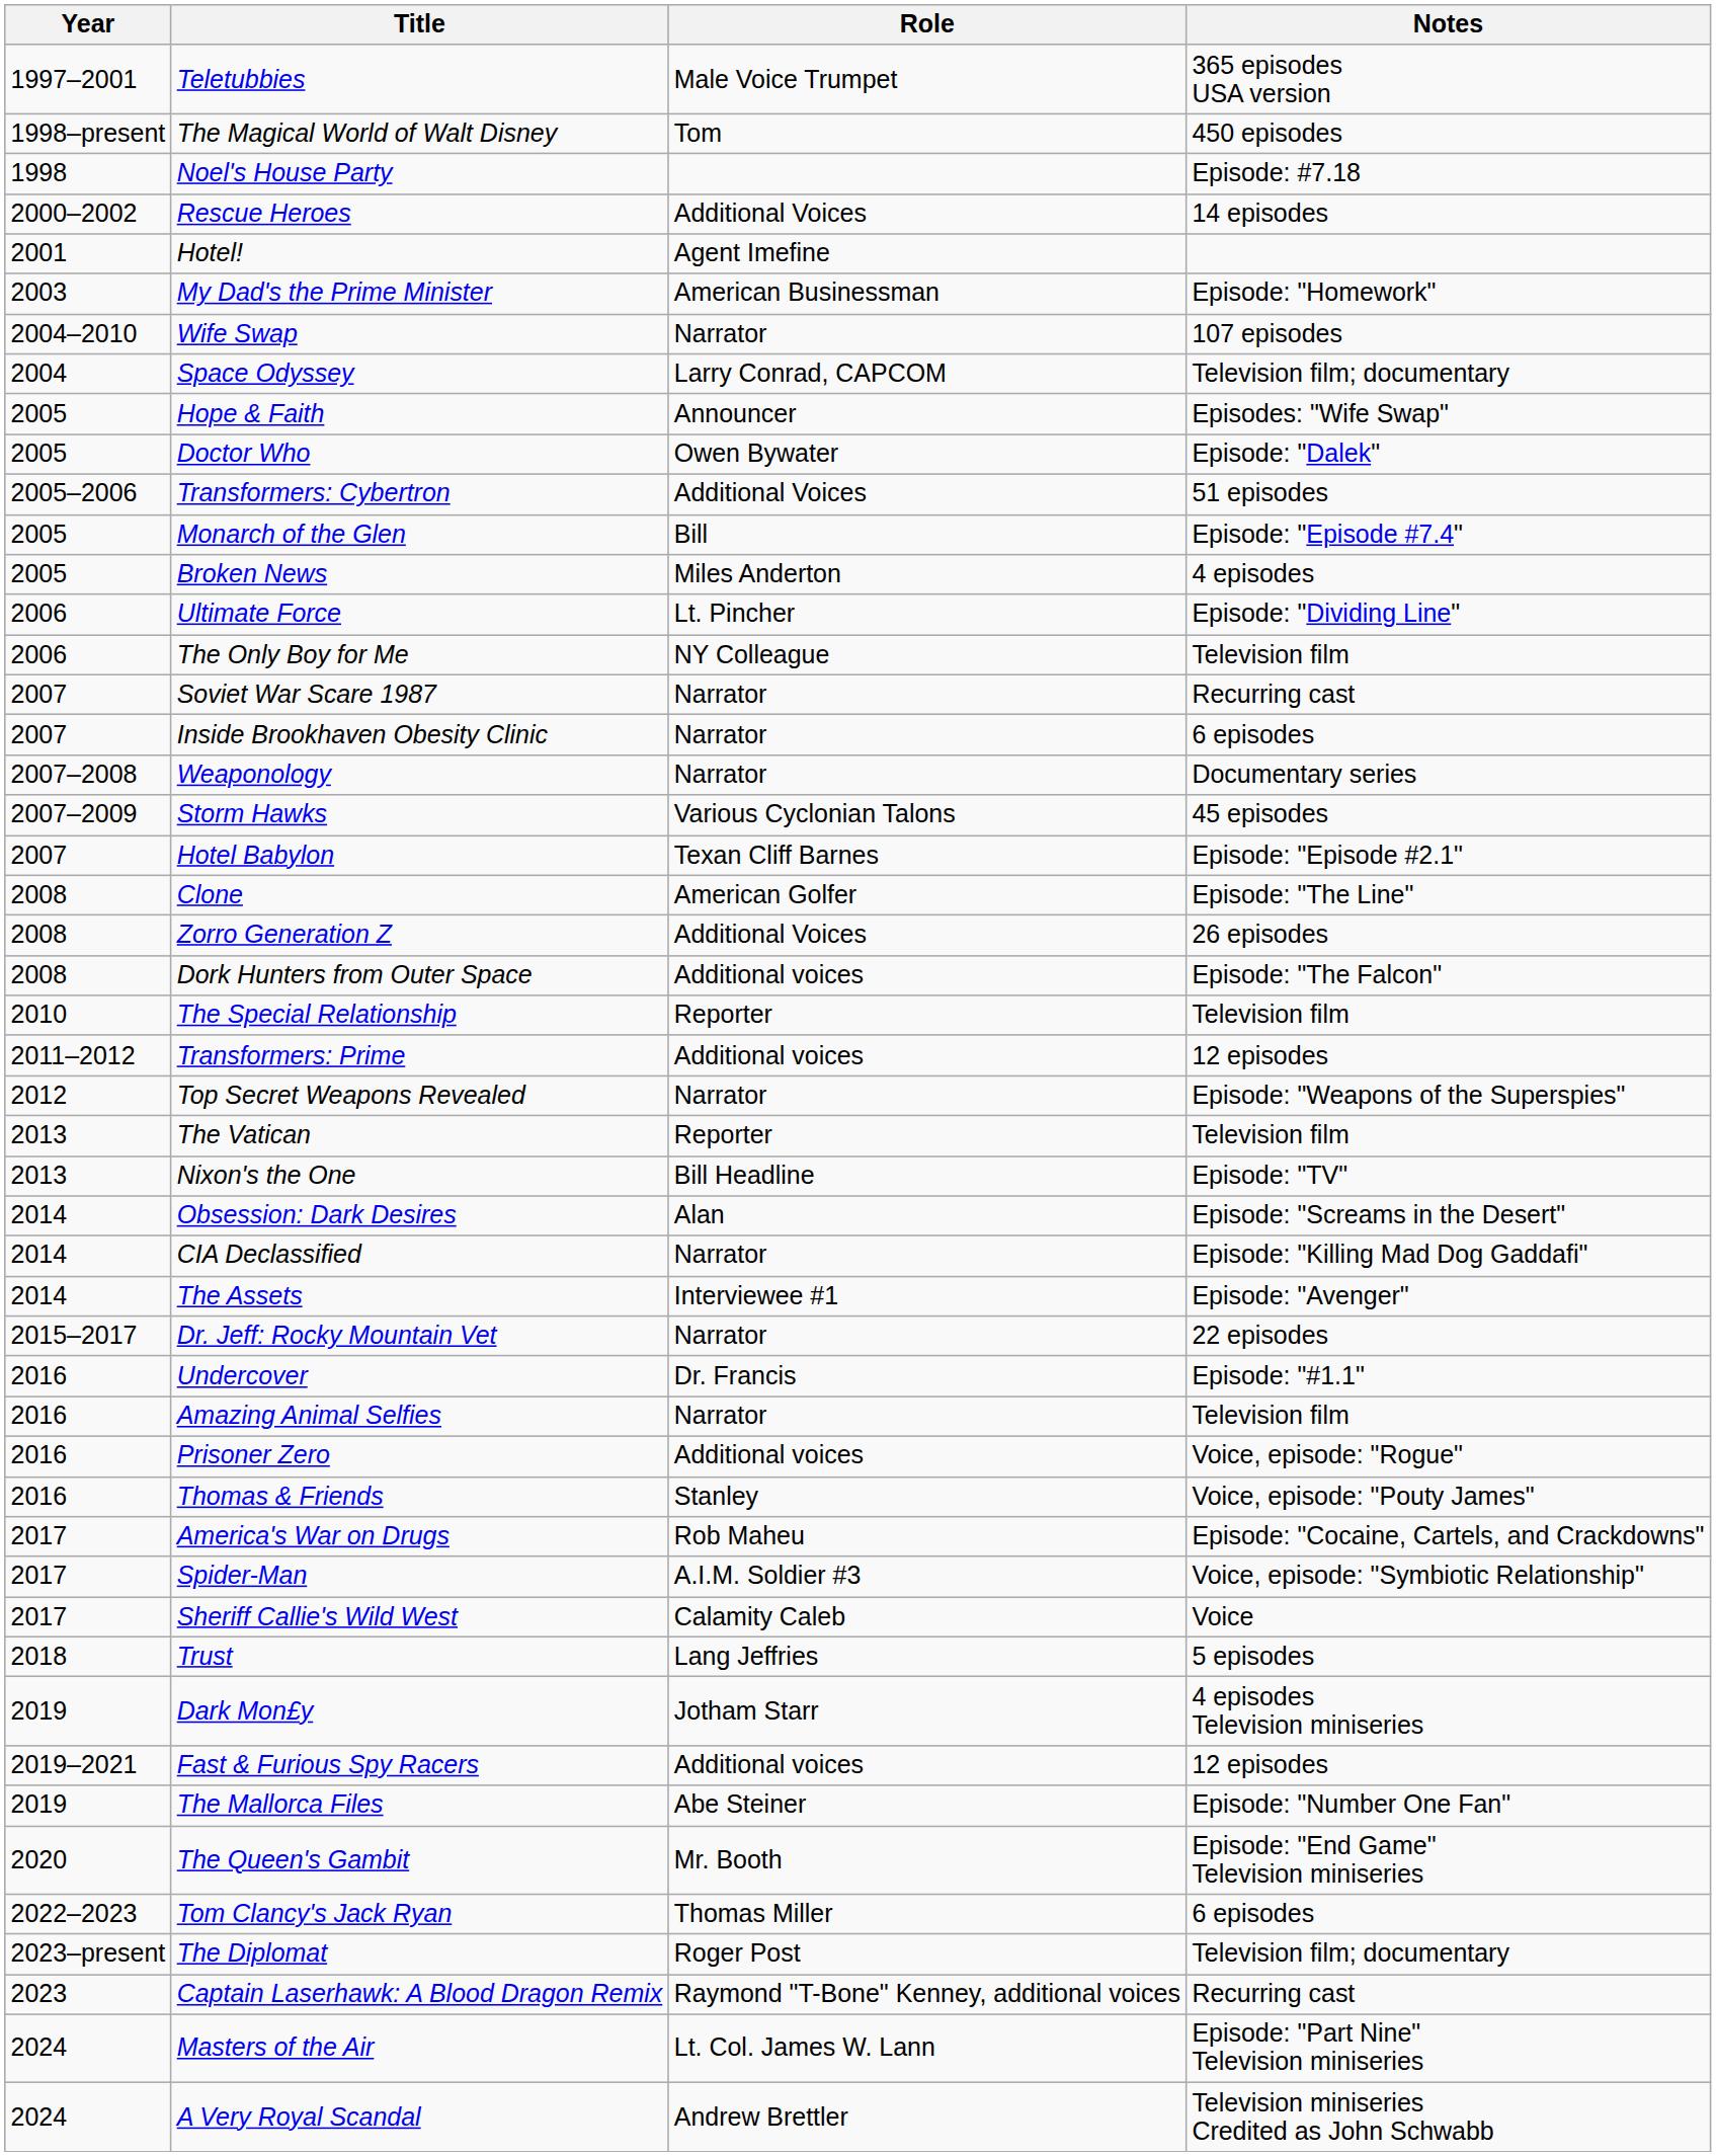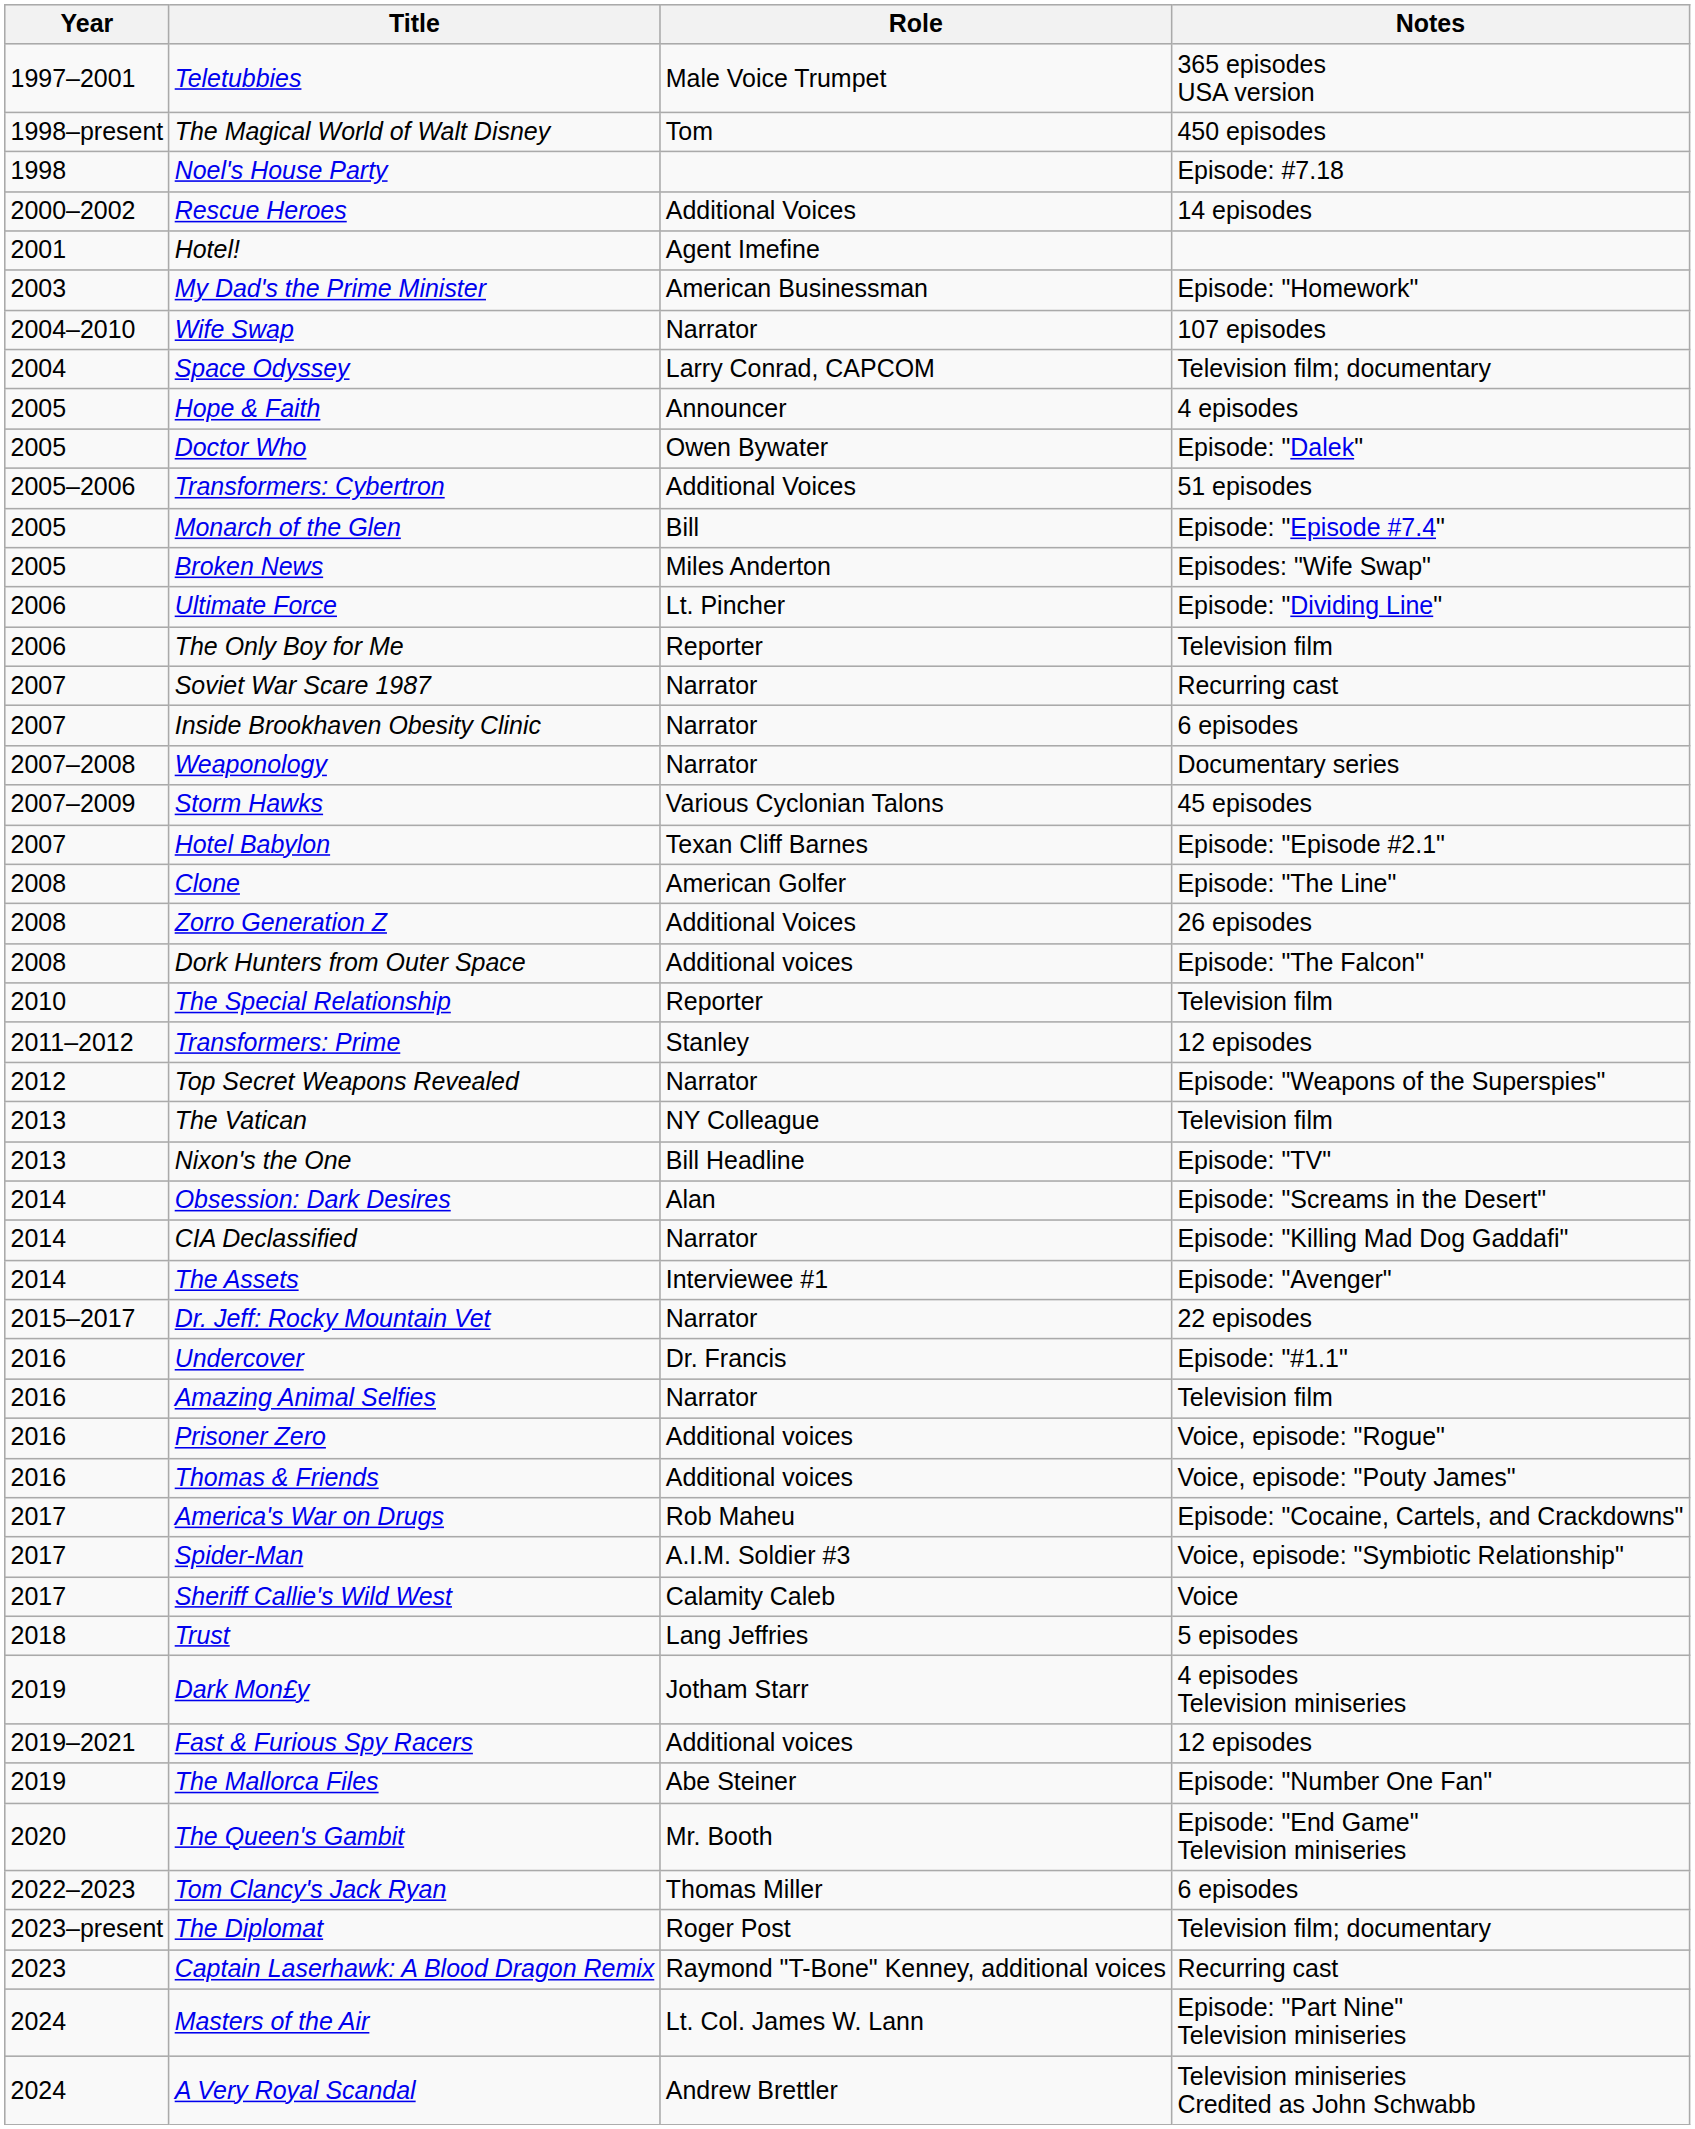 <table class="wikitable sortable">
 <tr>
 <th>Year</th>
 <th>Title</th>
 <th>Role</th>
 <th>Notes</th>
 </tr>
 <tr>
 <td>1997–2001</td>
 <td><em><a href='#'>Teletubbies</a></em></td>
 <td>Male Voice Trumpet</td>
 <td>365 episodes<br>USA version</td>
 </tr>
 <tr>
 <td>1998–present</td>
 <td><em>The Magical World of Walt Disney</em></td>
 <td>Tom</td>
 <td>450 episodes</td>
 </tr>
 <tr>
 <td>1998</td>
 <td><em><a href='#'>Noel's House Party</a></em></td>
 <td></td>
 <td>Episode: #7.18</td>
 </tr>
 <tr>
 <td>2000–2002</td>
 <td><em><a href='#'>Rescue Heroes</a></em></td>
 <td>Additional Voices</td>
 <td>14 episodes</td>
 </tr>
 <tr>
 <td>2001</td>
 <td><em>Hotel!</em></td>
 <td>Agent Imefine</td>
 <td></td>
 </tr>
 <tr>
 <td>2003</td>
 <td><em><a href='#'>My Dad's the Prime Minister</a></em></td>
 <td>American Businessman</td>
 <td>Episode: "Homework"</td>
 </tr>
 <tr>
 <td>2004–2010</td>
 <td><em><a href='#'>Wife Swap</a></em></td>
 <td>Narrator</td>
 <td>107 episodes</td>
 </tr>
 <tr>
 <td>2004</td>
 <td><em><a href='#'>Space Odyssey</a></em></td>
 <td>Larry Conrad, CAPCOM</td>
 <td>Television film; documentary</td>
 </tr>
 <tr>
 <td>2005</td>
 <td><em><a href='#'>Hope & Faith</a></em></td>
 <td>Announcer</td>
-<td>Episodes: "Wife Swap"</td>
+<td>4 episodes</td>
 </tr>
 <tr>
 <td>2005</td>
 <td><em><a href='#'>Doctor Who</a></em></td>
 <td>Owen Bywater</td>
 <td>Episode: "<a href='#'>Dalek</a>"</td>
 </tr>
 <tr>
 <td>2005–2006</td>
 <td><em><a href='#'>Transformers: Cybertron</a></em></td>
 <td>Additional Voices</td>
 <td>51 episodes</td>
 </tr>
 <tr>
 <td>2005</td>
 <td><em><a href='#'>Monarch of the Glen</a></em></td>
 <td>Bill</td>
 <td>Episode: "<a href='#'>Episode #7.4</a>"</td>
 </tr>
 <tr>
 <td>2005</td>
 <td><em><a href='#'>Broken News</a></em></td>
 <td>Miles Anderton</td>
-<td>4 episodes</td>
+<td>Episodes: "Wife Swap"</td>
 </tr>
 <tr>
 <td>2006</td>
 <td><em><a href='#'>Ultimate Force</a></em></td>
 <td>Lt. Pincher</td>
 <td>Episode: "<a href='#'>Dividing Line</a>"</td>
 </tr>
 <tr>
 <td>2006</td>
 <td><em>The Only Boy for Me</em></td>
-<td>NY Colleague</td>
+<td>Reporter</td>
 <td>Television film</td>
 </tr>
 <tr>
 <td>2007</td>
 <td><em>Soviet War Scare 1987</em></td>
 <td>Narrator</td>
 <td>Recurring cast</td>
 </tr>
 <tr>
 <td>2007</td>
 <td><em>Inside Brookhaven Obesity Clinic</em></td>
 <td>Narrator</td>
 <td>6 episodes</td>
 </tr>
 <tr>
 <td>2007–2008</td>
 <td><em><a href='#'>Weaponology</a></em></td>
 <td>Narrator</td>
 <td>Documentary series</td>
 </tr>
 <tr>
 <td>2007–2009</td>
 <td><em><a href='#'>Storm Hawks</a></em></td>
 <td>Various Cyclonian Talons</td>
 <td>45 episodes</td>
 </tr>
 <tr>
 <td>2007</td>
 <td><em><a href='#'>Hotel Babylon</a></em></td>
 <td>Texan Cliff Barnes</td>
 <td>Episode: "Episode #2.1"</td>
 </tr>
 <tr>
 <td>2008</td>
 <td><em><a href='#'>Clone</a></em></td>
 <td>American Golfer</td>
 <td>Episode: "The Line"</td>
 </tr>
 <tr>
 <td>2008</td>
 <td><em><a href='#'>Zorro Generation Z</a></em></td>
 <td>Additional Voices</td>
 <td>26 episodes</td>
 </tr>
 <tr>
 <td>2008</td>
 <td><em>Dork Hunters from Outer Space</em></td>
 <td>Additional voices</td>
 <td>Episode: "The Falcon"</td>
 </tr>
 <tr>
 <td>2010</td>
 <td><em><a href='#'>The Special Relationship</a></em></td>
 <td>Reporter</td>
 <td>Television film</td>
 </tr>
 <tr>
 <td>2011–2012</td>
 <td><em><a href='#'>Transformers: Prime</a></em></td>
-<td>Additional voices</td>
+<td>Stanley</td>
 <td>12 episodes</td>
 </tr>
 <tr>
 <td>2012</td>
 <td><em>Top Secret Weapons Revealed</em></td>
 <td>Narrator</td>
 <td>Episode: "Weapons of the Superspies"</td>
 </tr>
 <tr>
 <td>2013</td>
 <td><em>The Vatican</em></td>
-<td>Reporter</td>
+<td>NY Colleague</td>
 <td>Television film</td>
 </tr>
 <tr>
 <td>2013</td>
 <td><em>Nixon's the One</em></td>
 <td>Bill Headline</td>
 <td>Episode: "TV"</td>
 </tr>
 <tr>
 <td>2014</td>
 <td><em><a href='#'>Obsession: Dark Desires</a></em></td>
 <td>Alan</td>
 <td>Episode: "Screams in the Desert"</td>
 </tr>
 <tr>
 <td>2014</td>
 <td><em>CIA Declassified</em></td>
 <td>Narrator</td>
 <td>Episode: "Killing Mad Dog Gaddafi"</td>
 </tr>
 <tr>
 <td>2014</td>
 <td><em><a href='#'>The Assets</a></em></td>
 <td>Interviewee #1</td>
 <td>Episode: "Avenger"</td>
 </tr>
 <tr>
 <td>2015–2017</td>
 <td><em><a href='#'>Dr. Jeff: Rocky Mountain Vet</a></em></td>
 <td>Narrator</td>
 <td>22 episodes</td>
 </tr>
 <tr>
 <td>2016</td>
 <td><em><a href='#'>Undercover</a></em></td>
 <td>Dr. Francis</td>
 <td>Episode: "#1.1"</td>
 </tr>
 <tr>
 <td>2016</td>
 <td><em><a href='#'>Amazing Animal Selfies</a></em></td>
 <td>Narrator</td>
 <td>Television film</td>
 </tr>
 <tr>
 <td>2016</td>
 <td><em><a href='#'>Prisoner Zero</a></em></td>
 <td>Additional voices</td>
 <td>Voice, episode: "Rogue"</td>
 </tr>
 <tr>
 <td>2016</td>
 <td><em><a href='#'>Thomas & Friends</a></em></td>
-<td>Stanley</td>
+<td>Additional voices</td>
 <td>Voice, episode: "Pouty James"</td>
 </tr>
 <tr>
 <td>2017</td>
 <td><em><a href='#'>America's War on Drugs</a></em></td>
 <td>Rob Maheu</td>
 <td>Episode: "Cocaine, Cartels, and Crackdowns"</td>
 </tr>
 <tr>
 <td>2017</td>
 <td><em><a href='#'>Spider-Man</a></em></td>
 <td>A.I.M. Soldier #3</td>
 <td>Voice, episode: "Symbiotic Relationship"</td>
 </tr>
 <tr>
 <td>2017</td>
 <td><em><a href='#'>Sheriff Callie's Wild West</a></em></td>
 <td>Calamity Caleb</td>
 <td>Voice</td>
 </tr>
 <tr>
 <td>2018</td>
 <td><em><a href='#'>Trust</a></em></td>
 <td>Lang Jeffries</td>
 <td>5 episodes</td>
 </tr>
 <tr>
 <td>2019</td>
 <td><em><a href='#'>Dark Mon£y</a></em></td>
 <td>Jotham Starr</td>
 <td>4 episodes<br>Television miniseries</td>
 </tr>
 <tr>
 <td>2019–2021</td>
 <td><em><a href='#'>Fast & Furious Spy Racers</a></em></td>
 <td>Additional voices</td>
 <td>12 episodes</td>
 </tr>
 <tr>
 <td>2019</td>
 <td><em><a href='#'>The Mallorca Files</a></em></td>
 <td>Abe Steiner</td>
 <td>Episode: "Number One Fan"</td>
 </tr>
 <tr>
 <td>2020</td>
 <td><em><a href='#'>The Queen's Gambit</a></em></td>
 <td>Mr. Booth</td>
 <td>Episode: "End Game"<br>Television miniseries</td>
 </tr>
 <tr>
 <td>2022–2023</td>
 <td><em><a href='#'>Tom Clancy's Jack Ryan</a></em></td>
 <td>Thomas Miller</td>
 <td>6 episodes</td>
 </tr>
 <tr>
 <td>2023–present</td>
 <td><em><a href='#'>The Diplomat</a></em></td>
 <td>Roger Post</td>
 <td>Television film; documentary</td>
 </tr>
 <tr>
 <td>2023</td>
 <td><em><a href='#'>Captain Laserhawk: A Blood Dragon Remix</a></em></td>
 <td>Raymond "T-Bone" Kenney, additional voices</td>
 <td>Recurring cast</td>
 </tr>
 <tr>
 <td>2024</td>
 <td><em><a href='#'>Masters of the Air</a></em></td>
 <td>Lt. Col. James W. Lann</td>
 <td>Episode: "Part Nine"<br>Television miniseries</td>
 </tr>
 <tr>
 <td>2024</td>
 <td><em><a href='#'>A Very Royal Scandal</a></em></td>
 <td>Andrew Brettler</td>
 <td>Television miniseries<br>Credited as John Schwabb</td>
 </tr>
 </table>
